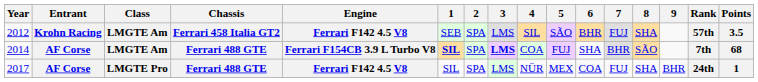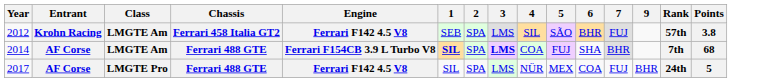 <table class="wikitable" style="text-align:center; font-size:90%">
 <tr>
 <th>Year</th>
 <th>Entrant</th>
 <th>Class</th>
 <th>Chassis</th>
 <th>Engine</th>
 <th>1</th>
 <th>2</th>
 <th>3</th>
 <th>4</th>
 <th>5</th>
 <th>6</th>
 <th>7</th>
-<th>8</th>
 <th>9</th>
 <th>Rank</th>
 <th>Points</th>
 </tr>
 <tr>
 <td><a href='#'>2012</a></td>
 <th><a href='#'>Krohn Racing</a></th>
 <th>LMGTE Am</th>
 <th><a href='#'>Ferrari 458 Italia GT2</a></th>
 <th><a href='#'>Ferrari</a> F142 4.5 <a href='#'>V8</a></th>
 <td style="background:#dfffdf;"><a href='#'>SEB</a><br></td>
 <td style="background:#dfffdf;"><a href='#'>SPA</a><br></td>
 <td style="background:#DFDFDF;"><a href='#'>LMS</a><br></td>
 <td style="background:#FFDF9F;"><a href='#'>SIL</a><br></td>
 <td style="background:#efcfff;"><a href='#'>SÃO</a><br></td>
 <td style="background:#FFDF9F;"><a href='#'>BHR</a><br></td>
 <td style="background:#DFDFDF;"><a href='#'>FUJ</a><br></td>
-<td style="background:#FFDF9F;"><a href='#'>SHA</a><br></td>
 <td></td>
 <th>57th</th>
-<th>3.5</th>
+<th>3.8</th>
 </tr>
 <tr>
 <td><a href='#'>2014</a></td>
 <th><a href='#'>AF Corse</a></th>
 <th>LMGTE Am</th>
 <th><a href='#'>Ferrari 488 GTE</a></th>
 <th><a href='#'>Ferrari F154CB</a> 3.9 L Turbo V8</th>
 <td style="background:#FFDF9F;"><strong><a href='#'>SIL</a><br></strong></td>
 <td style="background:#DFFFDF;"><a href='#'>SPA</a><br></td>
 <td style="background:#EFCFFF;"><strong><a href='#'>LMS</a><br></strong></td>
 <td style="background:#DFFFDF;"><a href='#'>COA</a><br></td>
 <td style="background:#EFCFFF;"><a href='#'>FUJ</a><br></td>
 <td><a href='#'>SHA</a></td>
 <td style="background:#DFDFDF;"><a href='#'>BHR</a><br></td>
-<td style="background:#FFDF9F;"><a href='#'>SÃO</a><br></td>
 <td></td>
 <th>7th</th>
 <th>68</th>
 </tr>
 <tr>
 <td><a href='#'>2017</a></td>
 <th><a href='#'>AF Corse</a></th>
 <th>LMGTE Pro</th>
 <th><a href='#'>Ferrari 488 GTE</a></th>
 <th><a href='#'>Ferrari</a> F142 4.5 <a href='#'>V8</a></th>
 <td style="background:#;"><a href='#'>SIL</a><br></td>
 <td style="background:#;"><a href='#'>SPA</a><br></td>
 <td style="background:#DFFFDF;"><a href='#'>LMS</a><br></td>
 <td style="background:#;"><a href='#'>NÜR</a><br></td>
 <td style="background:#;"><a href='#'>MEX</a><br></td>
 <td style="background:#;"><a href='#'>COA</a><br></td>
 <td style="background:#;"><a href='#'>FUJ</a><br></td>
-<td style="background:#;"><a href='#'>SHA</a><br></td>
 <td style="background:#;"><a href='#'>BHR</a><br></td>
 <th>24th</th>
-<th>1</th>
+<th>5</th>
 </tr>
 </table>
